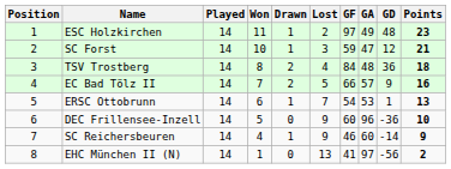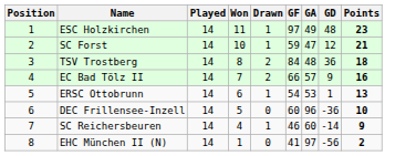 <table class="wikitable">
 <tr align="center">
 <th>Position</th>
 <th>Name</th>
 <th>Played</th>
 <th>Won</th>
 <th>Drawn</th>
-<th>Lost</th>
 <th>GF</th>
 <th>GA</th>
 <th>GD</th>
 <th>Points</th>
 </tr>
 <tr align="center" bgcolor="#dfffdf">
 <td>1</td>
 <td align="left">ESC Holzkirchen</td>
 <td>14</td>
 <td>11</td>
 <td>1</td>
-<td>2</td>
 <td>97</td>
 <td>49</td>
 <td>48</td>
 <td><strong>23</strong></td>
 </tr>
 <tr align="center" bgcolor="#dfffdf">
 <td>2</td>
 <td align="left">SC Forst</td>
 <td>14</td>
 <td>10</td>
 <td>1</td>
-<td>3</td>
 <td>59</td>
 <td>47</td>
 <td>12</td>
 <td><strong>21</strong></td>
 </tr>
 <tr align="center" bgcolor="#dfffdf">
 <td>3</td>
 <td align="left">TSV Trostberg</td>
 <td>14</td>
 <td>8</td>
 <td>2</td>
-<td>4</td>
 <td>84</td>
 <td>48</td>
 <td>36</td>
 <td><strong>18</strong></td>
 </tr>
 <tr align="center" bgcolor="#dfffdf">
 <td>4</td>
 <td align="left">EC Bad Tölz II</td>
 <td>14</td>
 <td>7</td>
 <td>2</td>
-<td>5</td>
 <td>66</td>
 <td>57</td>
 <td>9</td>
 <td><strong>16</strong></td>
 </tr>
 <tr align="center">
 <td>5</td>
 <td align="left">ERSC Ottobrunn</td>
 <td>14</td>
 <td>6</td>
 <td>1</td>
-<td>7</td>
 <td>54</td>
 <td>53</td>
 <td>1</td>
 <td><strong>13</strong></td>
 </tr>
 <tr align="center">
 <td>6</td>
 <td align="left">DEC Frillensee-Inzell</td>
 <td>14</td>
 <td>5</td>
 <td>0</td>
-<td>9</td>
 <td>60</td>
 <td>96</td>
 <td>-36</td>
 <td><strong>10</strong></td>
 </tr>
 <tr align="center">
 <td>7</td>
 <td align="left">SC Reichersbeuren</td>
 <td>14</td>
 <td>4</td>
 <td>1</td>
-<td>9</td>
 <td>46</td>
 <td>60</td>
 <td>-14</td>
 <td><strong>9</strong></td>
 </tr>
 <tr align="center">
 <td>8</td>
 <td align="left">EHC München II (N)</td>
 <td>14</td>
 <td>1</td>
 <td>0</td>
-<td>13</td>
 <td>41</td>
 <td>97</td>
 <td>-56</td>
 <td><strong>2</strong></td>
 </tr>
 </table>
